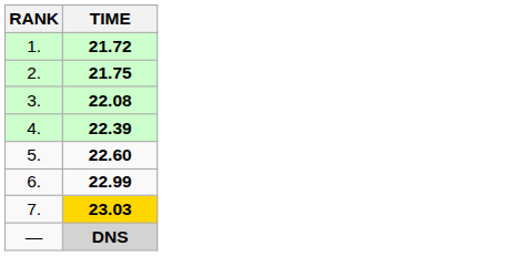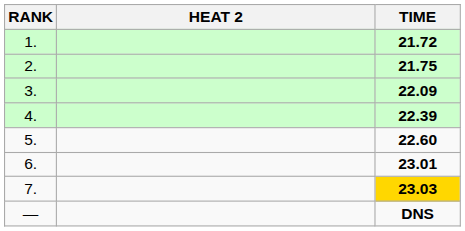 <table class="wikitable" style="border-collapse: collapse; font-size: 90%;">
 <tr>
 <th>RANK</th>
+<th style="width: 20em">HEAT 2</th>
 <th style="width: 5em">TIME</th>
 </tr>
 <tr style="background:#ccffcc;">
 <td align="center">1.</td>
+<td></td>
 <td align="center"><strong>21.72</strong></td>
 </tr>
 <tr style="background:#ccffcc;">
 <td align="center">2.</td>
+<td></td>
 <td align="center"><strong>21.75</strong></td>
 </tr>
 <tr style="background:#ccffcc;">
 <td align="center">3.</td>
-<td align="center"><strong>22.08</strong></td>
+<td></td>
+<td align="center"><strong>22.09</strong></td>
 </tr>
 <tr style="background:#ccffcc;">
 <td align="center">4.</td>
+<td></td>
 <td align="center"><strong>22.39</strong></td>
 </tr>
 <tr>
 <td align="center">5.</td>
+<td></td>
 <td align="center"><strong>22.60</strong></td>
 </tr>
 <tr>
 <td align="center">6.</td>
-<td align="center"><strong>22.99</strong></td>
+<td></td>
+<td align="center"><strong>23.01</strong></td>
 </tr>
 <tr>
 <td align="center">7.</td>
+<td></td>
 <td align="center" style="background: gold;"><strong>23.03</strong></td>
 </tr>
 <tr>
 <td align="center">—</td>
-<td align="center" style="background: lightgrey;"><strong>DNS</strong></td>
+<td></td>
+<td align="center"><strong>DNS</strong></td>
 </tr>
 </table>
